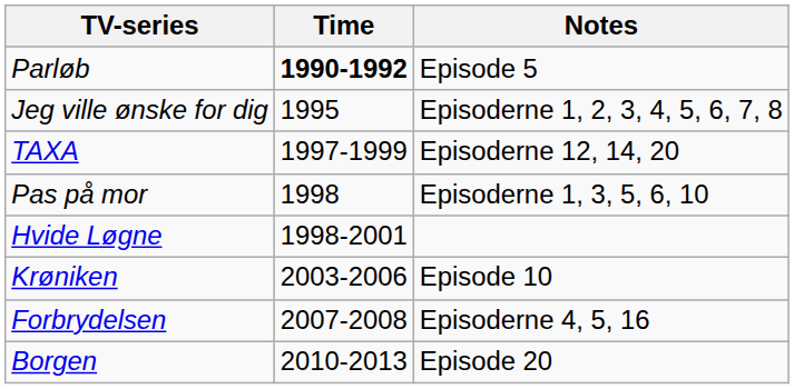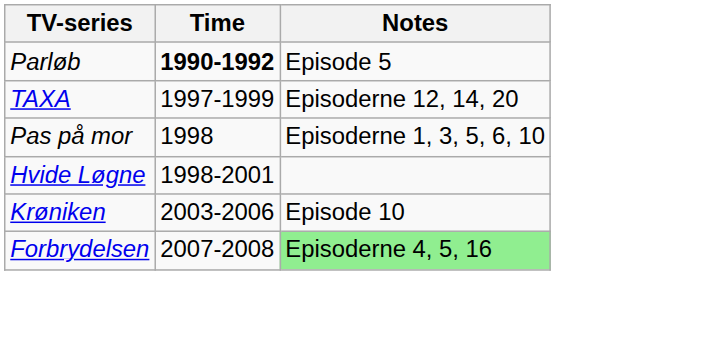 <table class="wikitable">
 <tr>
 <th>TV-series</th>
 <th>Time</th>
 <th>Notes</th>
 </tr>
 <tr>
 <td><em>Parløb</em></td>
 <td><strong>1990-1992</strong></td>
 <td>Episode 5</td>
-</tr>
-<tr>
-<td><em>Jeg ville ønske for dig</em></td>
-<td>1995</td>
-<td>Episoderne 1, 2, 3, 4, 5, 6, 7, 8</td>
 </tr>
 <tr>
 <td><em><a href='#'>TAXA</a></em></td>
 <td>1997-1999</td>
 <td>Episoderne 12, 14, 20</td>
 </tr>
 <tr>
 <td><em>Pas på mor</em></td>
 <td>1998</td>
 <td>Episoderne 1, 3, 5, 6, 10</td>
 </tr>
 <tr>
 <td><em><a href='#'>Hvide Løgne</a></em></td>
 <td>1998-2001</td>
 </tr>
 <tr>
 <td><em><a href='#'>Krøniken</a></em></td>
 <td>2003-2006</td>
 <td>Episode 10</td>
 </tr>
 <tr>
 <td><em><a href='#'>Forbrydelsen</a></em></td>
 <td>2007-2008</td>
-<td>Episoderne 4, 5, 16</td>
-</tr>
-<tr>
-<td><em><a href='#'>Borgen</a></em></td>
-<td>2010-2013</td>
-<td>Episode 20</td>
+<td style="background: lightgreen;">Episoderne 4, 5, 16</td>
 </tr>
 </table>
